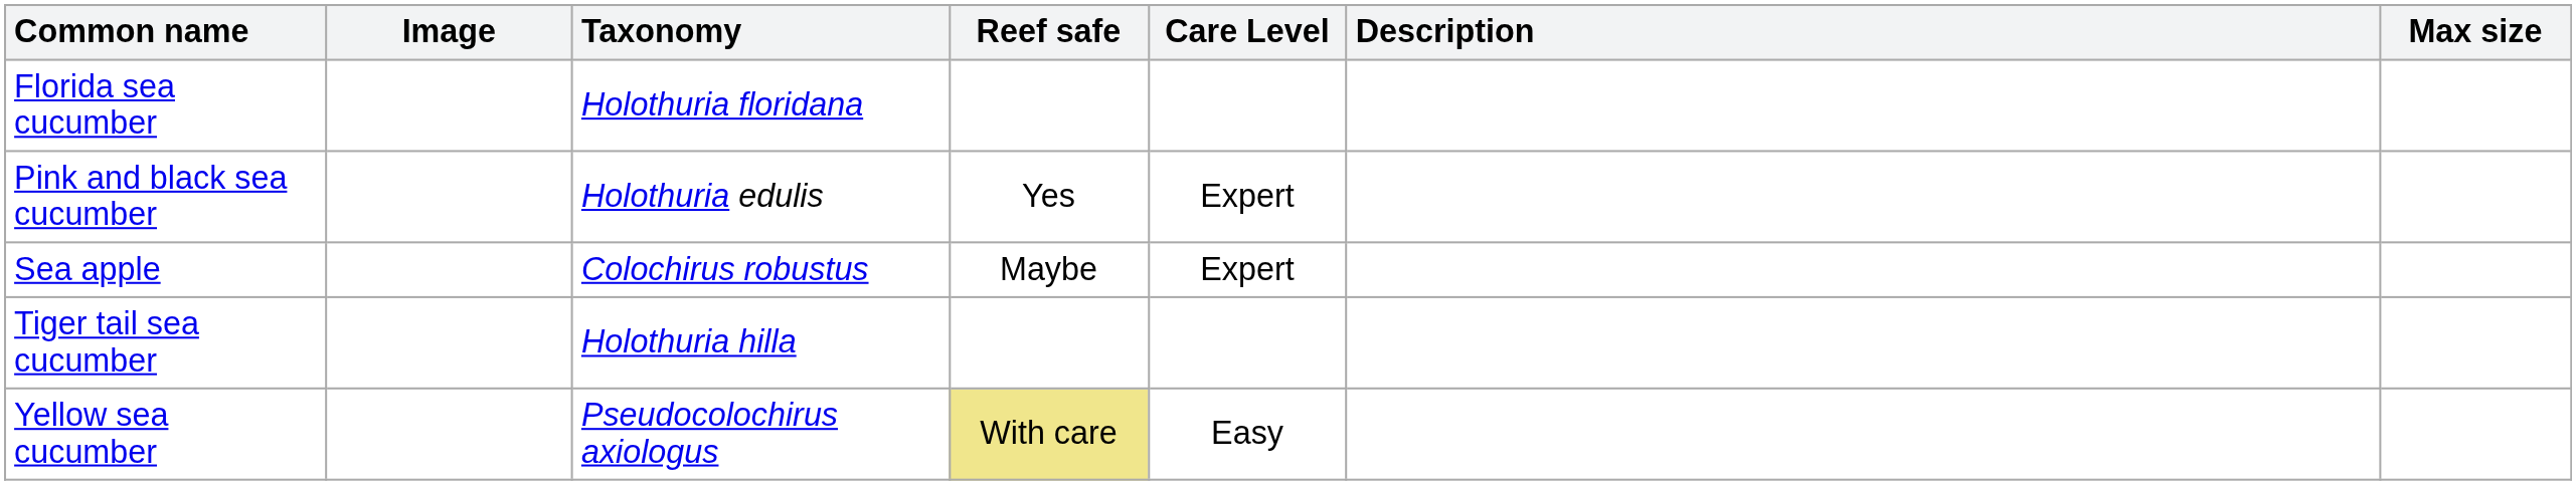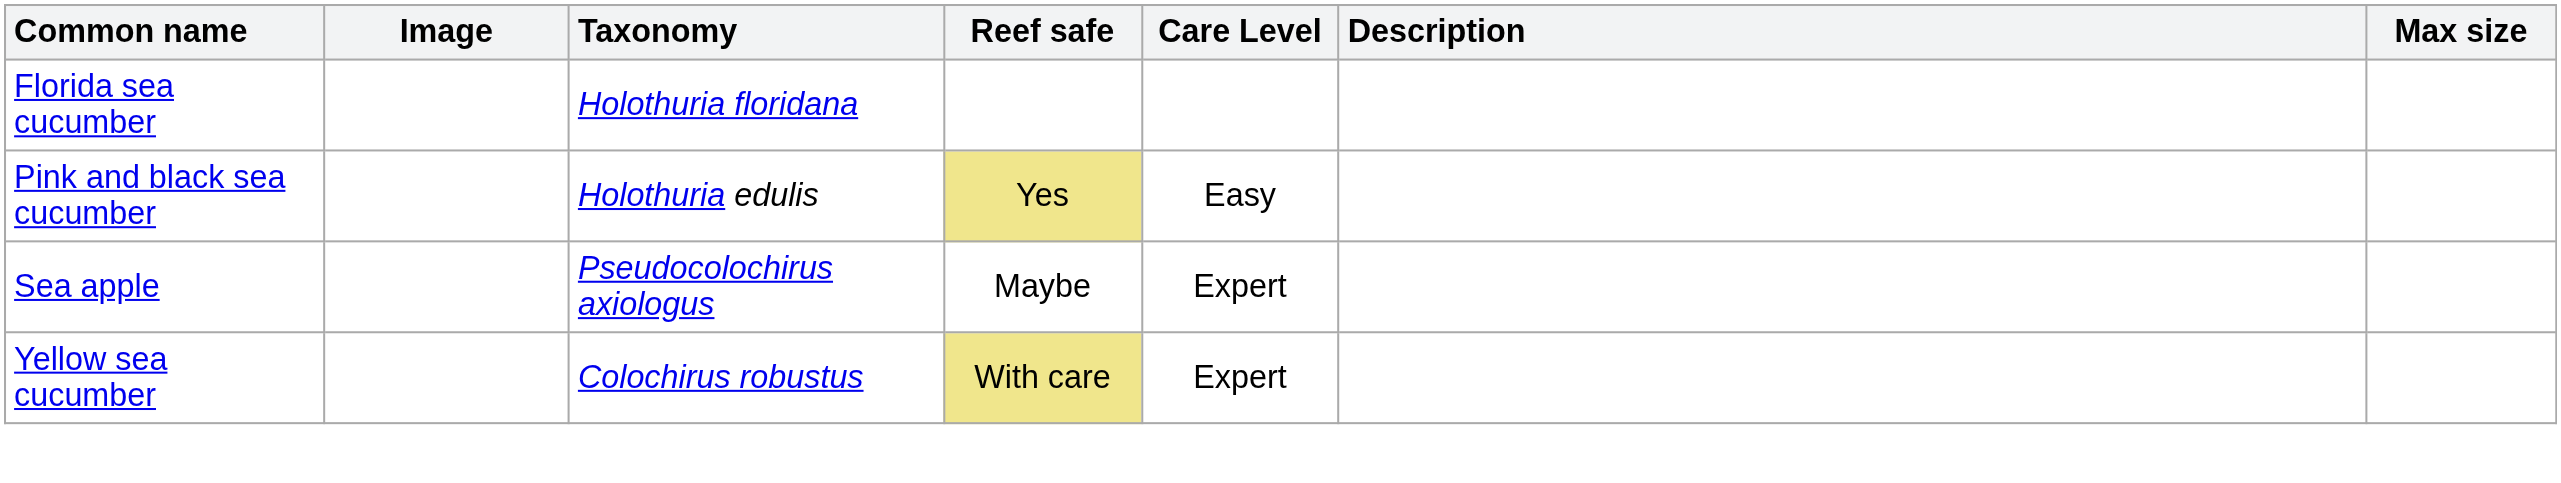 <table class="sortable collapsible" cellpadding="4" width="100%" border="1" style="border:1px solid #aaa; border-collapse:collapse">
 <tr>
 <th align="left" style="background:#F2F3F4" width="170px">Common name</th>
 <th style="background:#F2F3F4" width="130px" class="unsortable">Image</th>
 <th align="left" style="background:#F2F3F4" width="190px">Taxonomy</th>
 <th style="background:#F2F3F4" width="100px">Reef safe</th>
 <th style="background:#F2F3F4" width="100px">Care Level</th>
 <th align="left" style="background:#F2F3F4" width="610px" class="unsortable">Description</th>
 <th style="background:#F2F3F4" width="100px">Max size</th>
 </tr>
 <tr>
 <td><a href='#'>Florida sea cucumber</a></td>
 <td></td>
 <td><em><a href='#'>Holothuria floridana</a></em></td>
 <td align="center"></td>
 <td align="center"></td>
 <td></td>
 <td align="center"></td>
 </tr>
 <tr>
 <td><a href='#'>Pink and black sea cucumber</a></td>
 <td></td>
 <td><em><a href='#'>Holothuria</a> edulis</em></td>
-<td align="center">Yes</td>
-<td align="center">Expert</td>
+<td align="center" style="background: khaki;">Yes</td>
+<td align="center">Easy</td>
 <td></td>
 <td align="center"></td>
 </tr>
 <tr>
 <td><a href='#'>Sea apple</a></td>
 <td></td>
-<td><em><a href='#'>Colochirus robustus</a></em></td>
+<td><em><a href='#'>Pseudocolochirus axiologus</a></em></td>
 <td align="center">Maybe</td>
 <td align="center">Expert</td>
 <td></td>
 <td align="center"></td>
 </tr>
 <tr>
-<td><a href='#'>Tiger tail sea cucumber</a></td>
-<td></td>
-<td><em><a href='#'>Holothuria hilla</a></em></td>
-<td align="center"></td>
-<td align="center"></td>
-<td></td>
-<td align="center"></td>
-</tr>
-<tr>
 <td><a href='#'>Yellow sea cucumber</a></td>
 <td></td>
-<td><em><a href='#'>Pseudocolochirus axiologus</a></em></td>
+<td><em><a href='#'>Colochirus robustus</a></em></td>
 <td align="center" style="background: khaki;">With care</td>
-<td align="center">Easy</td>
+<td align="center">Expert</td>
 <td></td>
 <td align="center"></td>
 </tr>
 </table>
